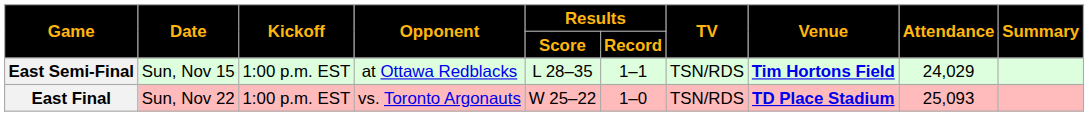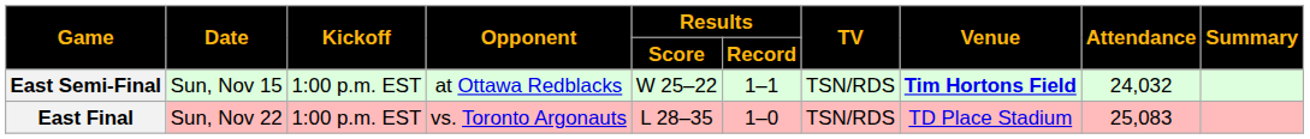 <table class="wikitable" style="font-size: 95%;">
 <tr>
 <th style="background:black;color:#FFB60F;" rowspan=2>Game</th>
 <th style="background:black;color:#FFB60F;" rowspan=2>Date</th>
 <th style="background:black;color:#FFB60F;" rowspan=2>Kickoff</th>
 <th style="background:black;color:#FFB60F;" rowspan=2>Opponent</th>
 <th style="background:black;color:#FFB60F;" colspan=2>Results</th>
 <th style="background:black;color:#FFB60F;" rowspan=2>TV</th>
 <th style="background:black;color:#FFB60F;" rowspan=2>Venue</th>
 <th style="background:black;color:#FFB60F;" rowspan=2>Attendance</th>
 <th style="background:black;color:#FFB60F;" rowspan=2>Summary</th>
 </tr>
 <tr>
 <th style="background:black;color:#FFB60F;">Score</th>
 <th style="background:black;color:#FFB60F;">Record</th>
 </tr>
 <tr align="center" bgcolor="#ddffdd">
 <th align="center"><strong>East Semi-Final</strong></th>
 <td align="center">Sun, Nov 15</td>
 <td align="center">1:00 p.m. EST</td>
 <td align="center">at <a href='#'>Ottawa Redblacks</a></td>
-<td align="center">L 28–35</td>
+<td align="center">W 25–22</td>
 <td align="center">1–1</td>
 <td align="center">TSN/RDS</td>
 <td align="center"><strong><a href='#'>Tim Hortons Field</a></strong></td>
-<td align="center">24,029</td>
+<td align="center">24,032</td>
 <td align="center"></td>
 </tr>
 <tr align="center" bgcolor="#ffbbbb">
 <th align="center"><strong>East Final</strong></th>
 <td align="center">Sun, Nov 22</td>
 <td align="center">1:00 p.m. EST</td>
 <td align="center">vs. <a href='#'>Toronto Argonauts</a></td>
-<td align="center">W 25–22</td>
+<td align="center">L 28–35</td>
 <td align="center">1–0</td>
 <td align="center">TSN/RDS</td>
-<td align="center"><strong><a href='#'>TD Place Stadium</a></strong></td>
-<td align="center">25,093</td>
+<td align="center"><a href='#'>TD Place Stadium</a></td>
+<td align="center">25,083</td>
 <td align="center"></td>
 </tr>
 </table>
